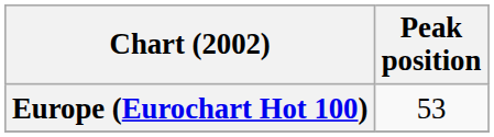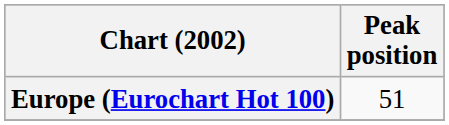 <table class="wikitable sortable plainrowheaders" style="text-align:center">
 <tr>
 <th scope="col">Chart (2002)</th>
 <th scope="col">Peak<br>position</th>
 </tr>
 <tr>
 <th scope="row">Europe (<a href='#'>Eurochart Hot 100</a>)</th>
-<td>53</td>
+<td>51</td>
 </tr>
 <tr>
 </tr>
 <tr>
 </tr>
 <tr>
 </tr>
 <tr>
 </tr>
 </table>
